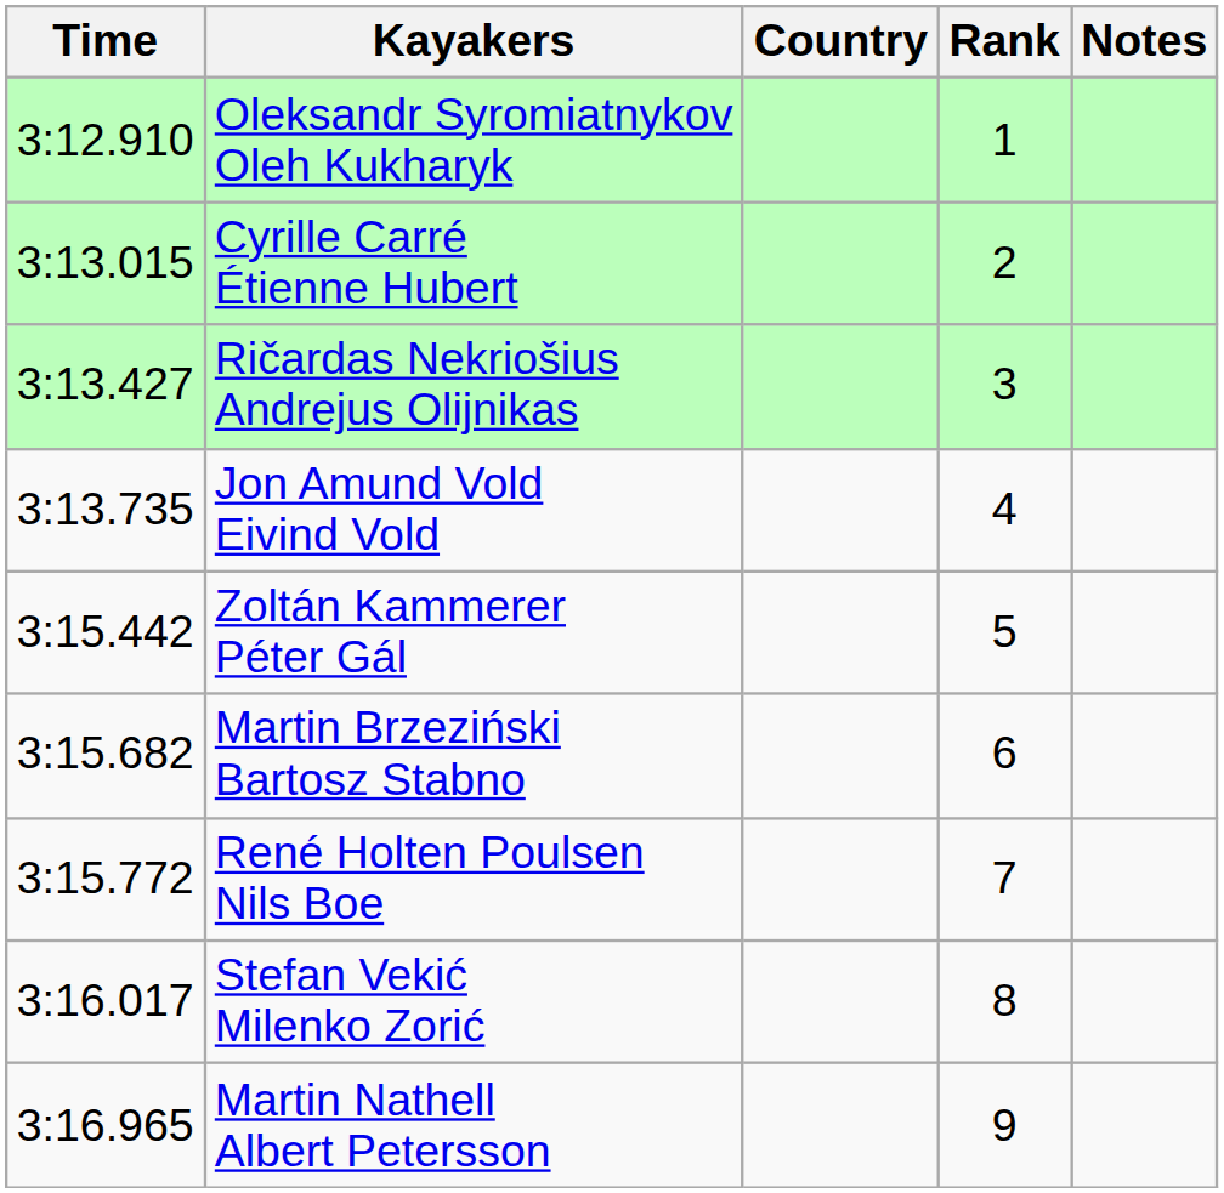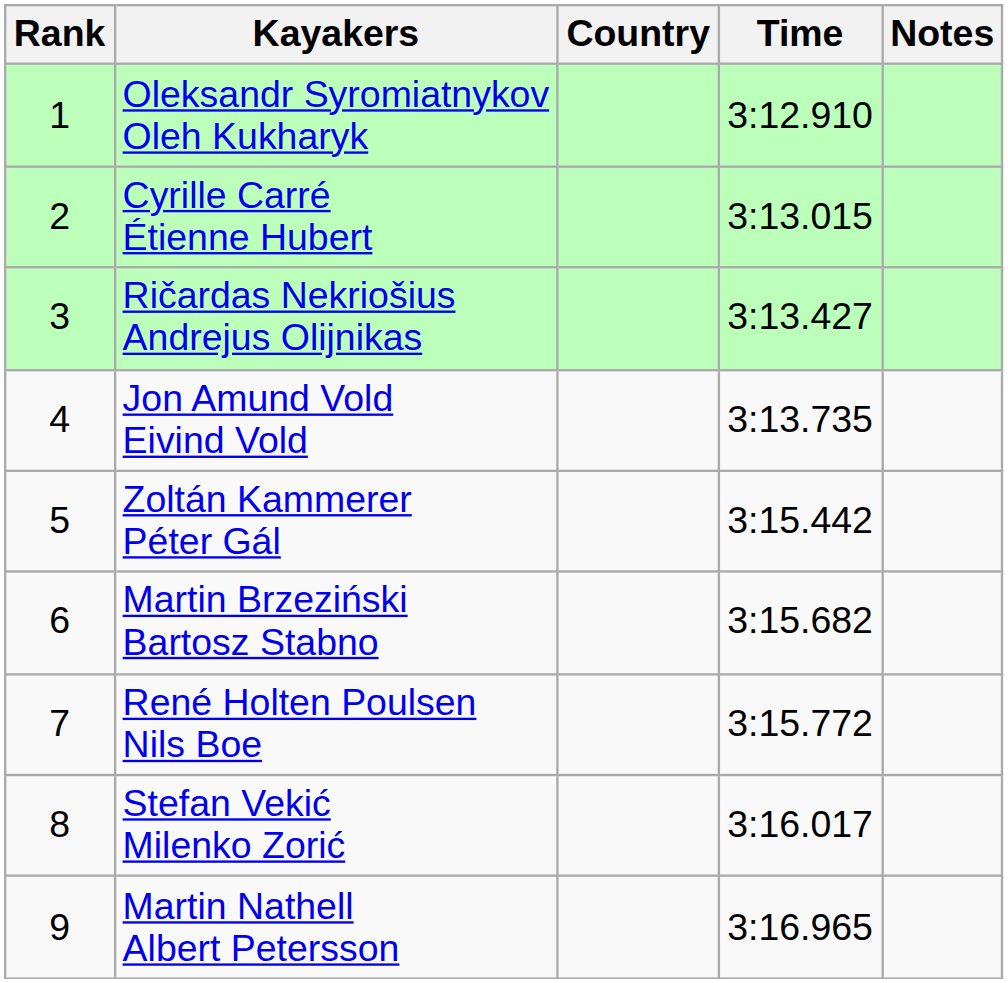 <table class="wikitable" style="text-align:center">
 <tr>
-<th>Time</th>
+<th>Rank</th>
 <th>Kayakers</th>
 <th>Country</th>
-<th>Rank</th>
+<th>Time</th>
 <th>Notes</th>
 </tr>
 <tr bgcolor=bbffbb>
-<td>3:12.910</td>
+<td>1</td>
 <td align=left><a href='#'>Oleksandr Syromiatnykov</a><br><a href='#'>Oleh Kukharyk</a></td>
 <td align=left></td>
-<td>1</td>
+<td>3:12.910</td>
 <td></td>
 </tr>
 <tr bgcolor=bbffbb>
-<td>3:13.015</td>
+<td>2</td>
 <td align=left><a href='#'>Cyrille Carré</a><br><a href='#'>Étienne Hubert</a></td>
 <td align=left></td>
-<td>2</td>
+<td>3:13.015</td>
 <td></td>
 </tr>
 <tr bgcolor=bbffbb>
-<td>3:13.427</td>
+<td>3</td>
 <td align=left><a href='#'>Ričardas Nekriošius</a><br><a href='#'>Andrejus Olijnikas</a></td>
 <td align=left></td>
-<td>3</td>
+<td>3:13.427</td>
 <td></td>
 </tr>
 <tr>
-<td>3:13.735</td>
+<td>4</td>
 <td align=left><a href='#'>Jon Amund Vold</a><br><a href='#'>Eivind Vold</a></td>
 <td align=left></td>
-<td>4</td>
+<td>3:13.735</td>
 <td></td>
 </tr>
 <tr>
-<td>3:15.442</td>
+<td>5</td>
 <td align=left><a href='#'>Zoltán Kammerer</a><br><a href='#'>Péter Gál</a></td>
 <td align=left></td>
-<td>5</td>
+<td>3:15.442</td>
 <td></td>
 </tr>
 <tr>
-<td>3:15.682</td>
+<td>6</td>
 <td align=left><a href='#'>Martin Brzeziński</a><br><a href='#'>Bartosz Stabno</a></td>
 <td align=left></td>
-<td>6</td>
+<td>3:15.682</td>
 <td></td>
 </tr>
 <tr>
-<td>3:15.772</td>
+<td>7</td>
 <td align=left><a href='#'>René Holten Poulsen</a><br><a href='#'>Nils Boe</a></td>
 <td align=left></td>
-<td>7</td>
+<td>3:15.772</td>
 <td></td>
 </tr>
 <tr>
-<td>3:16.017</td>
+<td>8</td>
 <td align=left><a href='#'>Stefan Vekić</a><br><a href='#'>Milenko Zorić</a></td>
 <td align=left></td>
-<td>8</td>
+<td>3:16.017</td>
 <td></td>
 </tr>
 <tr>
-<td>3:16.965</td>
+<td>9</td>
 <td align=left><a href='#'>Martin Nathell</a><br><a href='#'>Albert Petersson</a></td>
 <td align=left></td>
-<td>9</td>
+<td>3:16.965</td>
 <td></td>
 </tr>
 </table>
